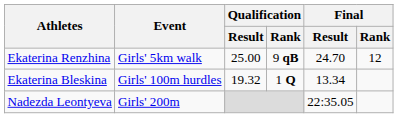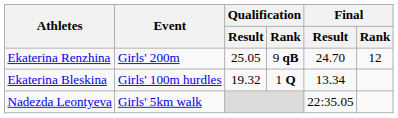 <table class="wikitable" border="1" style="font-size:90%">
 <tr>
 <th rowspan=2>Athletes</th>
 <th rowspan=2>Event</th>
 <th colspan=2>Qualification</th>
 <th colspan=2>Final</th>
 </tr>
 <tr>
 <th>Result</th>
 <th>Rank</th>
 <th>Result</th>
 <th>Rank</th>
 </tr>
 <tr>
 <td><a href='#'>Ekaterina Renzhina</a></td>
-<td><a href='#'>Girls' 5km walk</a></td>
-<td align=center>25.00</td>
+<td><a href='#'>Girls' 200m</a></td>
+<td align=center>25.05</td>
 <td align=center>9 <strong>qB</strong></td>
 <td align=center>24.70</td>
 <td align=center>12</td>
 </tr>
 <tr>
 <td><a href='#'>Ekaterina Bleskina</a></td>
 <td><a href='#'>Girls' 100m hurdles</a></td>
 <td align=center>19.32</td>
 <td align=center>1 <strong>Q</strong></td>
 <td align=center>13.34</td>
 <td align=center></td>
 </tr>
 <tr>
 <td><a href='#'>Nadezda Leontyeva</a></td>
-<td><a href='#'>Girls' 200m</a></td>
+<td><a href='#'>Girls' 5km walk</a></td>
 <td colspan=2 bgcolor=#DCDCDC></td>
 <td align=center>22:35.05</td>
 <td align=center></td>
 </tr>
 </table>
